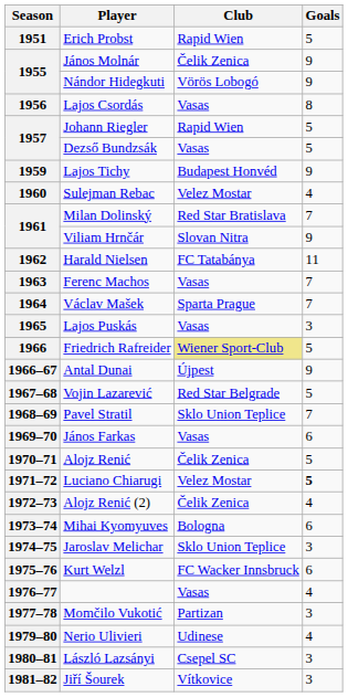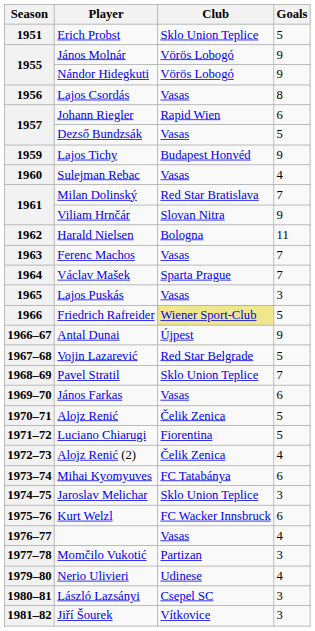 <table class="wikitable">
 <tr>
 <th>Season</th>
 <th>Player</th>
 <th>Club</th>
 <th>Goals</th>
 </tr>
 <tr>
 <th>1951</th>
 <td> <a href='#'>Erich Probst</a></td>
-<td> <a href='#'>Rapid Wien</a></td>
+<td> <a href='#'>Sklo Union Teplice</a></td>
 <td>5</td>
 </tr>
 <tr>
 <th rowspan=2 valign="middle">1955</th>
 <td> <a href='#'>János Molnár</a></td>
-<td> <a href='#'>Čelik Zenica</a></td>
+<td> <a href='#'>Vörös Lobogó</a></td>
 <td>9</td>
 </tr>
 <tr>
 <td> <a href='#'>Nándor Hidegkuti</a></td>
 <td> <a href='#'>Vörös Lobogó</a></td>
 <td>9</td>
 </tr>
 <tr>
 <th>1956</th>
 <td> <a href='#'>Lajos Csordás</a></td>
 <td> <a href='#'>Vasas</a></td>
 <td>8</td>
 </tr>
 <tr>
 <th rowspan=2 valign="middle">1957</th>
 <td> <a href='#'>Johann Riegler</a></td>
 <td> <a href='#'>Rapid Wien</a></td>
-<td>5</td>
+<td>6</td>
 </tr>
 <tr>
 <td> <a href='#'>Dezső Bundzsák</a></td>
 <td> <a href='#'>Vasas</a></td>
 <td>5</td>
 </tr>
 <tr>
 <th>1959</th>
 <td> <a href='#'>Lajos Tichy</a></td>
 <td> <a href='#'>Budapest Honvéd</a></td>
 <td>9</td>
 </tr>
 <tr>
 <th>1960</th>
 <td> <a href='#'>Sulejman Rebac</a></td>
-<td> <a href='#'>Velez Mostar</a></td>
+<td> <a href='#'>Vasas</a></td>
 <td>4</td>
 </tr>
 <tr>
 <th rowspan=2 valign="middle">1961</th>
 <td> <a href='#'>Milan Dolinský</a></td>
 <td> <a href='#'>Red Star Bratislava</a></td>
 <td>7</td>
 </tr>
 <tr>
 <td> <a href='#'>Viliam Hrnčár</a></td>
 <td> <a href='#'>Slovan Nitra</a></td>
 <td>9</td>
 </tr>
 <tr>
 <th>1962</th>
 <td> <a href='#'>Harald Nielsen</a></td>
-<td> <a href='#'>FC Tatabánya</a></td>
+<td> <a href='#'>Bologna</a></td>
 <td>11</td>
 </tr>
 <tr>
 <th>1963</th>
 <td> <a href='#'>Ferenc Machos</a></td>
 <td> <a href='#'>Vasas</a></td>
 <td>7</td>
 </tr>
 <tr>
 <th>1964</th>
 <td> <a href='#'>Václav Mašek</a></td>
 <td> <a href='#'>Sparta Prague</a></td>
 <td>7</td>
 </tr>
 <tr>
 <th>1965</th>
 <td> <a href='#'>Lajos Puskás</a></td>
 <td> <a href='#'>Vasas</a></td>
 <td>3</td>
 </tr>
 <tr>
 <th>1966</th>
 <td> <a href='#'>Friedrich Rafreider</a></td>
 <td style="background: khaki;"> <a href='#'>Wiener Sport-Club</a></td>
 <td>5</td>
 </tr>
 <tr>
 <th>1966–67</th>
 <td> <a href='#'>Antal Dunai</a></td>
 <td> <a href='#'>Újpest</a></td>
 <td>9</td>
 </tr>
 <tr>
 <th>1967–68</th>
 <td> <a href='#'>Vojin Lazarević</a></td>
 <td> <a href='#'>Red Star Belgrade</a></td>
 <td>5</td>
 </tr>
 <tr>
 <th>1968–69</th>
 <td> <a href='#'>Pavel Stratil</a></td>
 <td> <a href='#'>Sklo Union Teplice</a></td>
 <td>7</td>
 </tr>
 <tr>
 <th>1969–70</th>
 <td> <a href='#'>János Farkas</a></td>
 <td> <a href='#'>Vasas</a></td>
 <td>6</td>
 </tr>
 <tr>
 <th>1970–71</th>
 <td> <a href='#'>Alojz Renić</a></td>
 <td> <a href='#'>Čelik Zenica</a></td>
 <td>5</td>
 </tr>
 <tr>
 <th>1971–72</th>
 <td> <a href='#'>Luciano Chiarugi</a></td>
-<td> <a href='#'>Velez Mostar</a></td>
-<td><strong>5</strong></td>
+<td> <a href='#'>Fiorentina</a></td>
+<td>5</td>
 </tr>
 <tr>
 <th>1972–73</th>
 <td> <a href='#'>Alojz Renić</a> (2)</td>
 <td> <a href='#'>Čelik Zenica</a></td>
 <td>4</td>
 </tr>
 <tr>
 <th>1973–74</th>
 <td> <a href='#'>Mihai Kyomyuves</a></td>
-<td> <a href='#'>Bologna</a></td>
+<td> <a href='#'>FC Tatabánya</a></td>
 <td>6</td>
 </tr>
 <tr>
 <th>1974–75</th>
 <td> <a href='#'>Jaroslav Melichar</a></td>
 <td> <a href='#'>Sklo Union Teplice</a></td>
 <td>3</td>
 </tr>
 <tr>
 <th>1975–76</th>
 <td> <a href='#'>Kurt Welzl</a></td>
 <td> <a href='#'>FC Wacker Innsbruck</a></td>
 <td>6</td>
 </tr>
 <tr>
 <th>1976–77</th>
 <td> </td>
 <td> <a href='#'>Vasas</a></td>
 <td>4</td>
 </tr>
 <tr>
 <th>1977–78</th>
 <td> <a href='#'>Momčilo Vukotić</a></td>
 <td> <a href='#'>Partizan</a></td>
 <td>3</td>
 </tr>
 <tr>
 <th>1979–80</th>
 <td> <a href='#'>Nerio Ulivieri</a></td>
 <td> <a href='#'>Udinese</a></td>
 <td>4</td>
 </tr>
 <tr>
 <th>1980–81</th>
 <td> <a href='#'>László Lazsányi</a></td>
 <td> <a href='#'>Csepel SC</a></td>
 <td>3</td>
 </tr>
 <tr>
 <th>1981–82</th>
 <td> <a href='#'>Jiří Šourek</a></td>
 <td> <a href='#'>Vítkovice</a></td>
 <td>3</td>
 </tr>
 </table>
